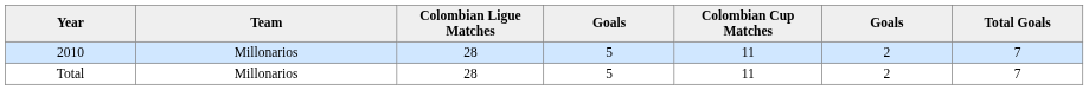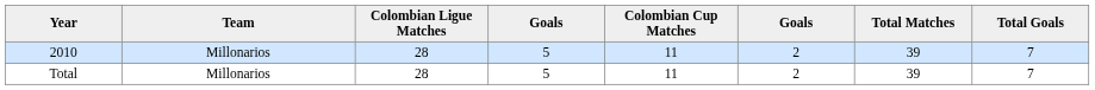 <table cellpadding=3 cellspacing=0 width=100% width=40% border=1 style="border-collapse:collapse"|>
 <tr align=center>
 <th bgcolor=#efefef width=5%>Year</th>
 <th bgcolor=#efefef width=10%>Team</th>
 <th bgcolor=#efefef width=5%>Colombian Ligue Matches</th>
 <th bgcolor=#efefef width=5%>Goals</th>
 <th bgcolor=#efefef width=5%>Colombian Cup Matches</th>
 <th bgcolor=#efefef width=5%>Goals</th>
+<th bgcolor=#efefef width=5%>Total Matches</th>
 <th bgcolor=#efefef width=5%>Total Goals</th>
 </tr>
 <tr align=center bgcolor=#DOE7FF>
 <td>2010</td>
 <td>Millonarios</td>
 <td>28</td>
 <td>5</td>
 <td>11</td>
 <td>2</td>
+<td>39</td>
 <td>7</td>
 </tr>
 <tr align=center bgcol8r=#DOE7FF>
 <td>Total</td>
 <td>Millonarios</td>
 <td>28</td>
 <td>5</td>
 <td>11</td>
 <td>2</td>
+<td>39</td>
 <td>7</td>
 </tr>
 </table>
